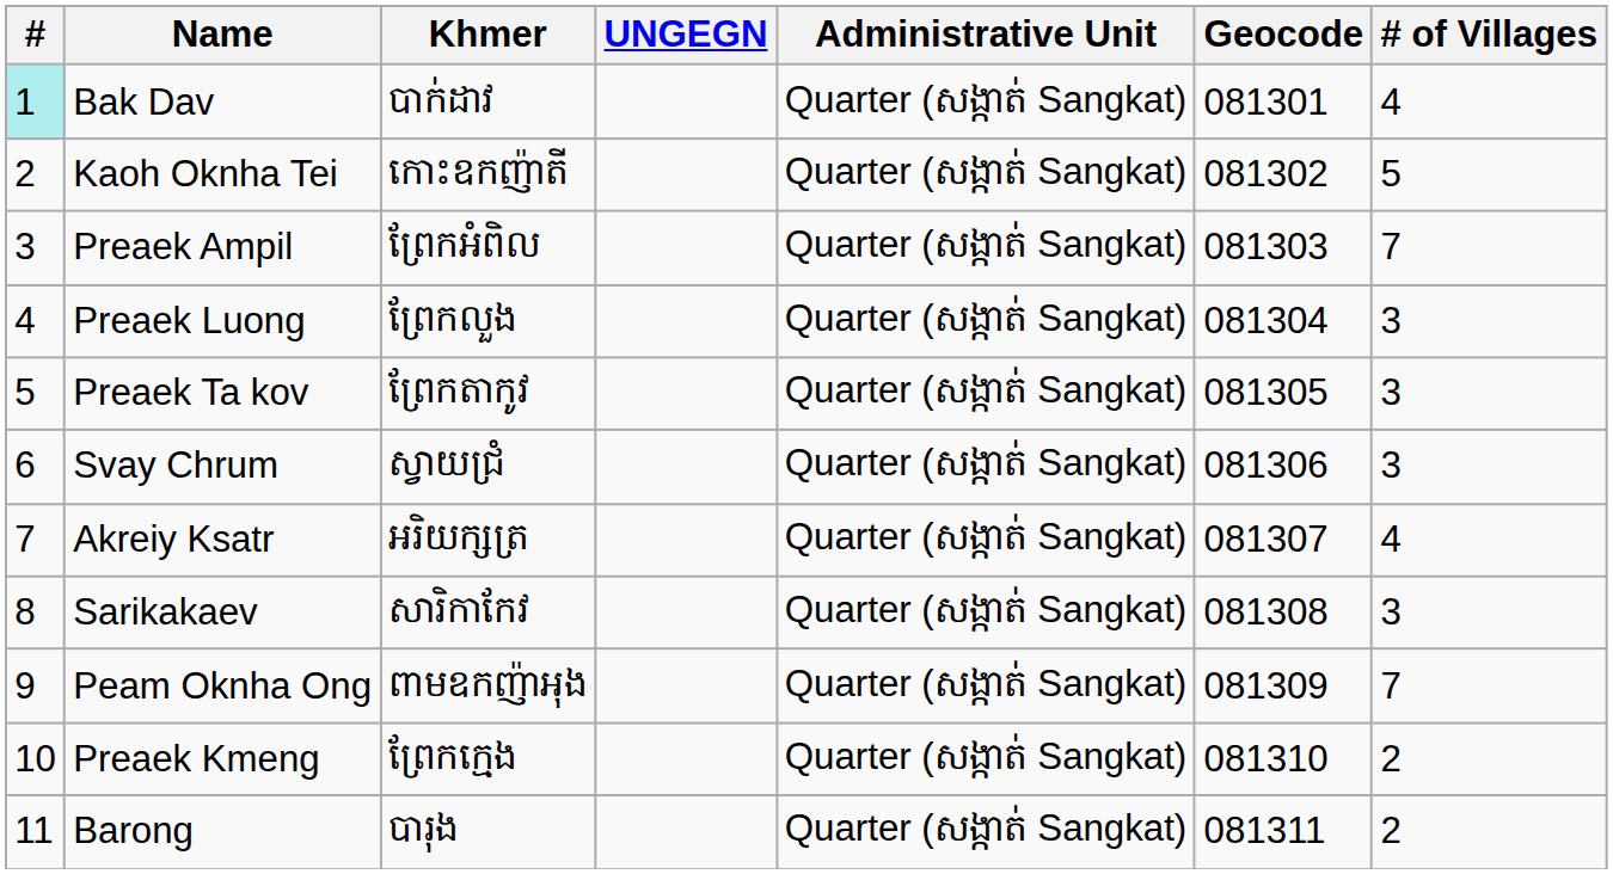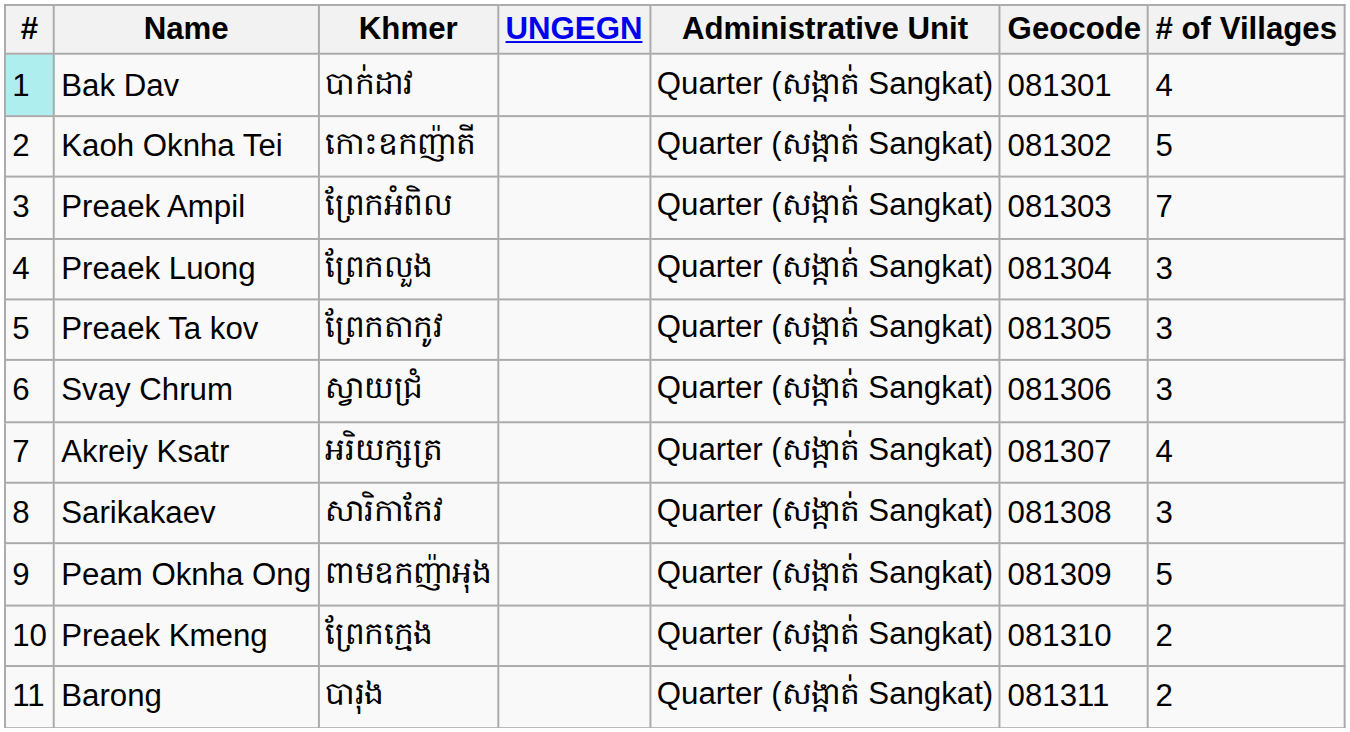 <table class="wikitable sortable">
 <tr>
 <th>#</th>
 <th>Name</th>
 <th>Khmer</th>
 <th><a href='#'>UNGEGN</a></th>
 <th>Administrative Unit</th>
 <th>Geocode</th>
 <th># of Villages</th>
 </tr>
 <tr>
 <td style="background: paleturquoise;">1</td>
 <td>Bak Dav</td>
 <td>បាក់ដាវ</td>
 <td></td>
 <td>Quarter (សង្កាត់ Sangkat)</td>
 <td>081301</td>
 <td>4</td>
 </tr>
 <tr>
 <td>2</td>
 <td>Kaoh Oknha Tei</td>
 <td>កោះឧកញ៉ាតី</td>
 <td></td>
 <td>Quarter (សង្កាត់ Sangkat)</td>
 <td>081302</td>
 <td>5</td>
 </tr>
 <tr>
 <td>3</td>
 <td>Preaek Ampil</td>
 <td>ព្រែកអំពិល</td>
 <td></td>
 <td>Quarter (សង្កាត់ Sangkat)</td>
 <td>081303</td>
 <td>7</td>
 </tr>
 <tr>
 <td>4</td>
 <td>Preaek Luong</td>
 <td>ព្រែកលួង</td>
 <td></td>
 <td>Quarter (សង្កាត់ Sangkat)</td>
 <td>081304</td>
 <td>3</td>
 </tr>
 <tr>
 <td>5</td>
 <td>Preaek Ta kov</td>
 <td>ព្រែកតាកូវ</td>
 <td></td>
 <td>Quarter (សង្កាត់ Sangkat)</td>
 <td>081305</td>
 <td>3</td>
 </tr>
 <tr>
 <td>6</td>
 <td>Svay Chrum</td>
 <td>ស្វាយជ្រំ</td>
 <td></td>
 <td>Quarter (សង្កាត់ Sangkat)</td>
 <td>081306</td>
 <td>3</td>
 </tr>
 <tr>
 <td>7</td>
 <td>Akreiy Ksatr</td>
 <td>អរិយក្សត្រ</td>
 <td></td>
 <td>Quarter (សង្កាត់ Sangkat)</td>
 <td>081307</td>
 <td>4</td>
 </tr>
 <tr>
 <td>8</td>
 <td>Sarikakaev</td>
 <td>សារិកាកែវ</td>
 <td></td>
 <td>Quarter (សង្កាត់ Sangkat)</td>
 <td>081308</td>
 <td>3</td>
 </tr>
 <tr>
 <td>9</td>
 <td>Peam Oknha Ong</td>
 <td>ពាមឧកញ៉ាអុង</td>
 <td></td>
 <td>Quarter (សង្កាត់ Sangkat)</td>
 <td>081309</td>
-<td>7</td>
+<td>5</td>
 </tr>
 <tr>
 <td>10</td>
 <td>Preaek Kmeng</td>
 <td>ព្រែកក្មេង</td>
 <td></td>
 <td>Quarter (សង្កាត់ Sangkat)</td>
 <td>081310</td>
 <td>2</td>
 </tr>
 <tr>
 <td>11</td>
 <td>Barong</td>
 <td>បារុង</td>
 <td></td>
 <td>Quarter (សង្កាត់ Sangkat)</td>
 <td>081311</td>
 <td>2</td>
 </tr>
 <tr>
 </tr>
 </table>
